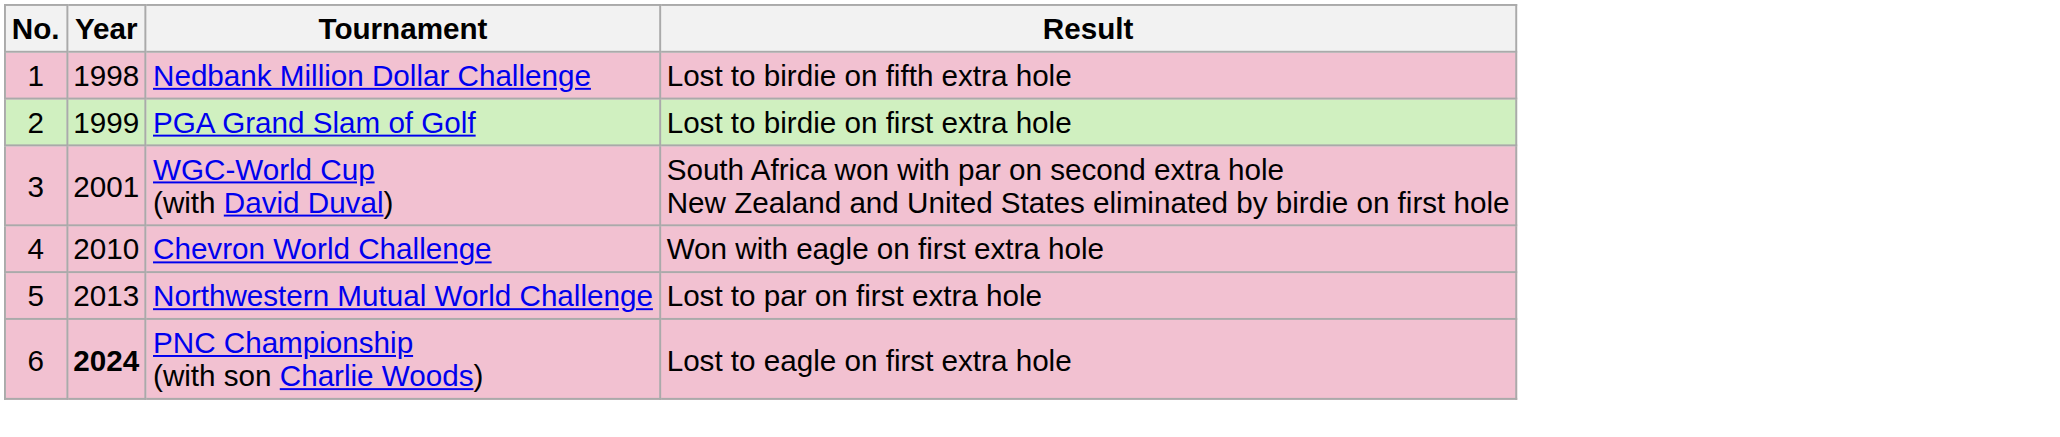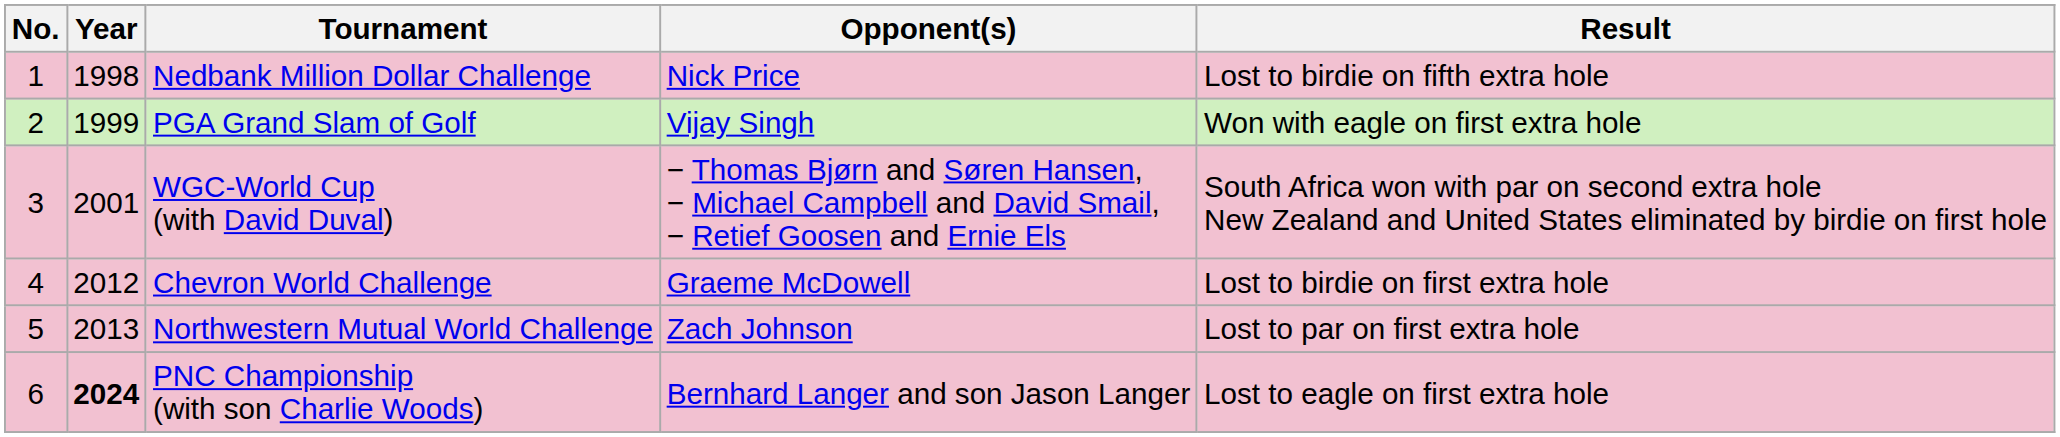 <table class="wikitable" style="font-size:95%;">
 <tr>
 <th>No.</th>
 <th>Year</th>
 <th>Tournament</th>
+<th>Opponent(s)</th>
 <th>Result</th>
 </tr>
 <tr style="background:#F2C1D1;">
 <td align=center>1</td>
 <td>1998</td>
 <td><a href='#'>Nedbank Million Dollar Challenge</a></td>
+<td> <a href='#'>Nick Price</a></td>
 <td>Lost to birdie on fifth extra hole</td>
 </tr>
 <tr style="background:#D0F0C0;">
 <td align=center>2</td>
 <td>1999</td>
 <td><a href='#'>PGA Grand Slam of Golf</a></td>
-<td>Lost to birdie on first extra hole</td>
+<td> <a href='#'>Vijay Singh</a></td>
+<td>Won with eagle on first extra hole</td>
 </tr>
 <tr style="background:#F2C1D1;">
 <td align=center>3</td>
 <td>2001</td>
 <td><a href='#'>WGC-World Cup</a><br>(with  <a href='#'>David Duval</a>)</td>
+<td> − <a href='#'>Thomas Bjørn</a> and <a href='#'>Søren Hansen</a>,<br> − <a href='#'>Michael Campbell</a> and <a href='#'>David Smail</a>,<br> − <a href='#'>Retief Goosen</a> and <a href='#'>Ernie Els</a></td>
 <td>South Africa won with par on second extra hole<br>New Zealand and United States eliminated by birdie on first hole</td>
 </tr>
 <tr style="background:#F2C1D1;">
 <td align=center>4</td>
-<td>2010</td>
+<td>2012</td>
 <td><a href='#'>Chevron World Challenge</a></td>
-<td>Won with eagle on first extra hole</td>
+<td> <a href='#'>Graeme McDowell</a></td>
+<td>Lost to birdie on first extra hole</td>
 </tr>
 <tr style="background:#F2C1D1;">
 <td align=center>5</td>
 <td>2013</td>
 <td><a href='#'>Northwestern Mutual World Challenge</a></td>
+<td> <a href='#'>Zach Johnson</a></td>
 <td>Lost to par on first extra hole</td>
 </tr>
 <tr style="background:#F2C1D1;">
 <td align=center>6</td>
 <td><strong>2024</strong></td>
 <td><a href='#'>PNC Championship</a><br>(with son <a href='#'>Charlie Woods</a>)</td>
+<td> <a href='#'>Bernhard Langer</a> and son Jason Langer</td>
 <td>Lost to eagle on first extra hole</td>
 </tr>
 </table>
